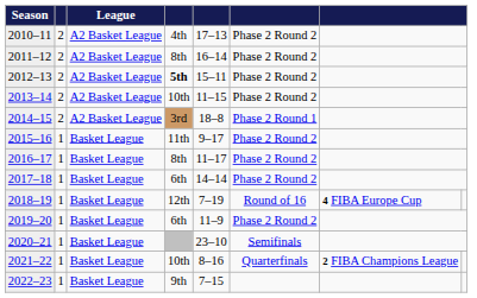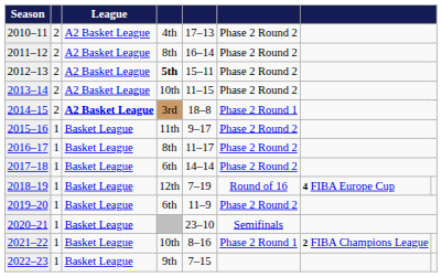 <table class="wikitable" style="font-size:85%; text-align:left">
 <tr>
 <th style="color:white; background:#151B54;">Season</th>
 <th style="color:white; background:#151B54;"><a href='#'></a></th>
 <th style="color:white; background:#151B54;">League</th>
 <th style="color:white; background:#151B54;"></th>
 <th style="color:white; background:#151B54;"></th>
 <th style="color:white; background:#151B54;"><a href='#'></a></th>
 <th style="color:white; background:#151B54;"colspan=2><a href='#'></a></th>
 </tr>
 <tr>
 <td bgcolor=#efefef>2010–11</td>
 <td align=center>2</td>
 <td align=left><a href='#'>A2 Basket League</a></td>
 <td align=center>4th</td>
 <td align=center>17–13</td>
 <td align=center>Phase 2 Round 2</td>
 <td colspan=2></td>
 </tr>
 <tr>
 <td bgcolor=#efefef>2011–12</td>
 <td align=center>2</td>
 <td align=left><a href='#'>A2 Basket League</a></td>
 <td align=center>8th</td>
 <td align=center>16–14</td>
 <td align=center>Phase 2 Round 2</td>
 <td colspan=2></td>
 </tr>
 <tr>
 <td bgcolor=#efefef>2012–13</td>
 <td align=center>2</td>
 <td align=left><a href='#'>A2 Basket League</a></td>
 <td align=center><strong>5th</strong></td>
 <td align=center>15–11</td>
 <td align=center>Phase 2 Round 2</td>
 <td colspan=2></td>
 </tr>
 <tr>
 <td bgcolor=#efefef><a href='#'>2013–14</a></td>
 <td align=center>2</td>
 <td align=left><a href='#'>A2 Basket League</a></td>
 <td align=center>10th</td>
 <td align=center>11–15</td>
 <td align=center>Phase 2 Round 2</td>
 <td colspan=2></td>
 </tr>
 <tr>
 <td bgcolor=#efefef><a href='#'>2014–15</a></td>
 <td align=center>2</td>
-<td align=left><a href='#'>A2 Basket League</a></td>
+<td align=left><strong><a href='#'>A2 Basket League</a></strong></td>
 <td align=center bgcolor="#CC9966">3rd</td>
 <td align=center>18–8</td>
 <td align=center><a href='#'>Phase 2 Round 1</a></td>
 <td colspan=2></td>
 </tr>
 <tr>
 <td bgcolor=#efefef><a href='#'>2015–16</a></td>
 <td align=center>1</td>
 <td align=left><a href='#'>Basket League</a></td>
 <td align=center>11th</td>
 <td align=center>9–17</td>
 <td align=center><a href='#'>Phase 2 Round 2</a></td>
 <td colspan=2></td>
 </tr>
 <tr>
 <td bgcolor=#efefef><a href='#'>2016–17</a></td>
 <td align=center>1</td>
 <td align=left><a href='#'>Basket League</a></td>
 <td align=center>8th</td>
 <td align=center>11–17</td>
 <td align=center><a href='#'>Phase 2 Round 2</a></td>
 <td colspan=2></td>
 </tr>
 <tr>
 <td bgcolor=#efefef><a href='#'>2017–18</a></td>
 <td align=center>1</td>
 <td align=left><a href='#'>Basket League</a></td>
 <td align=center>6th</td>
 <td align=center>14–14</td>
 <td align=center><a href='#'>Phase 2 Round 2</a></td>
 <td colspan=2></td>
 </tr>
 <tr>
 <td bgcolor=#efefef><a href='#'>2018–19</a></td>
 <td align=center>1</td>
 <td align=left><a href='#'>Basket League</a></td>
 <td align=center>12th</td>
 <td align=center>7–19</td>
 <td align=center><a href='#'>Round of 16</a></td>
 <td align=left><small><strong>4</strong></small> <a href='#'>FIBA Europe Cup</a></td>
 <td></td>
 </tr>
 <tr>
 <td bgcolor=#efefef><a href='#'>2019–20</a></td>
 <td align=center>1</td>
 <td align=left><a href='#'>Basket League</a></td>
 <td align=center>6th</td>
 <td align=center>11–9</td>
 <td align=center><a href='#'>Phase 2 Round 2</a></td>
 <td colspan=2></td>
 </tr>
 <tr>
 <td bgcolor=#efefef><a href='#'>2020–21</a></td>
 <td align=center>1</td>
 <td align=left><a href='#'>Basket League</a></td>
 <td bgcolor=silver></td>
 <td align=center>23–10</td>
 <td align=center><a href='#'>Semifinals</a></td>
 <td colspan=2></td>
 </tr>
 <tr>
 <td bgcolor=#efefef><a href='#'>2021–22</a></td>
 <td align=center>1</td>
 <td align=left><a href='#'>Basket League</a></td>
 <td align=center>10th</td>
 <td align=center>8–16</td>
-<td align=center><a href='#'>Quarterfinals</a></td>
+<td align=center><a href='#'>Phase 2 Round 1</a></td>
 <td align=left><small><strong>2</strong></small> <a href='#'>FIBA Champions League</a></td>
 <td></td>
 </tr>
 <tr>
 <td bgcolor=#efefef><a href='#'>2022–23</a></td>
 <td align=center>1</td>
 <td align=left><a href='#'>Basket League</a></td>
 <td align=center>9th</td>
 <td align=center>7–15</td>
 <td align=center></td>
 <td></td>
 </tr>
 </table>
